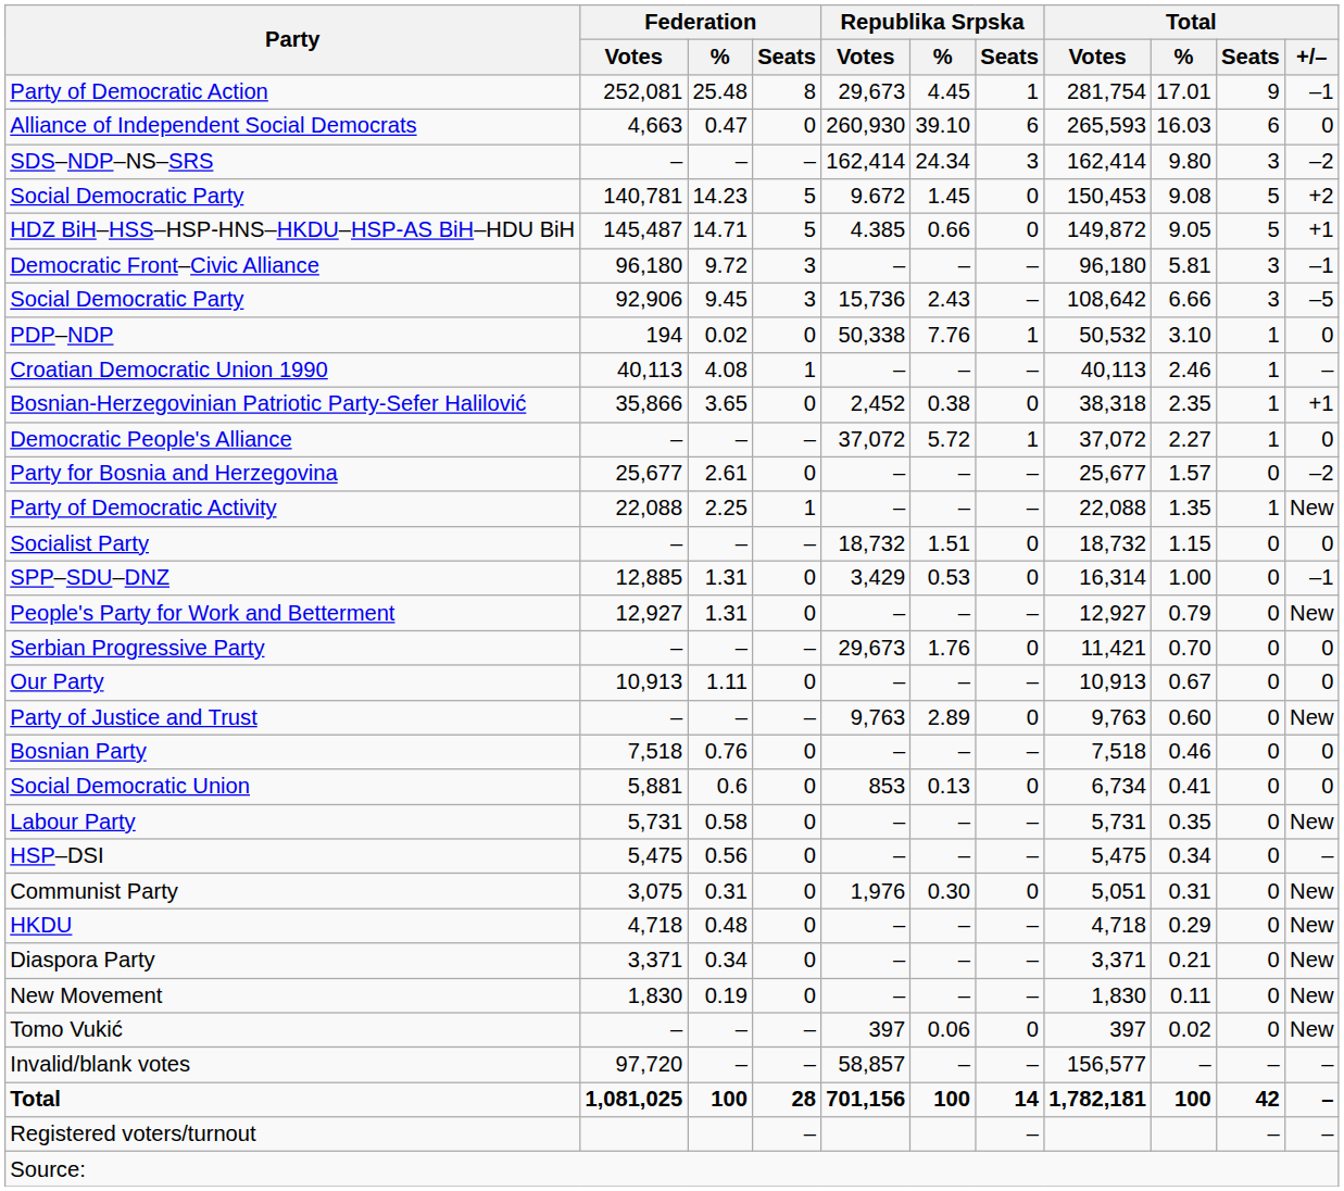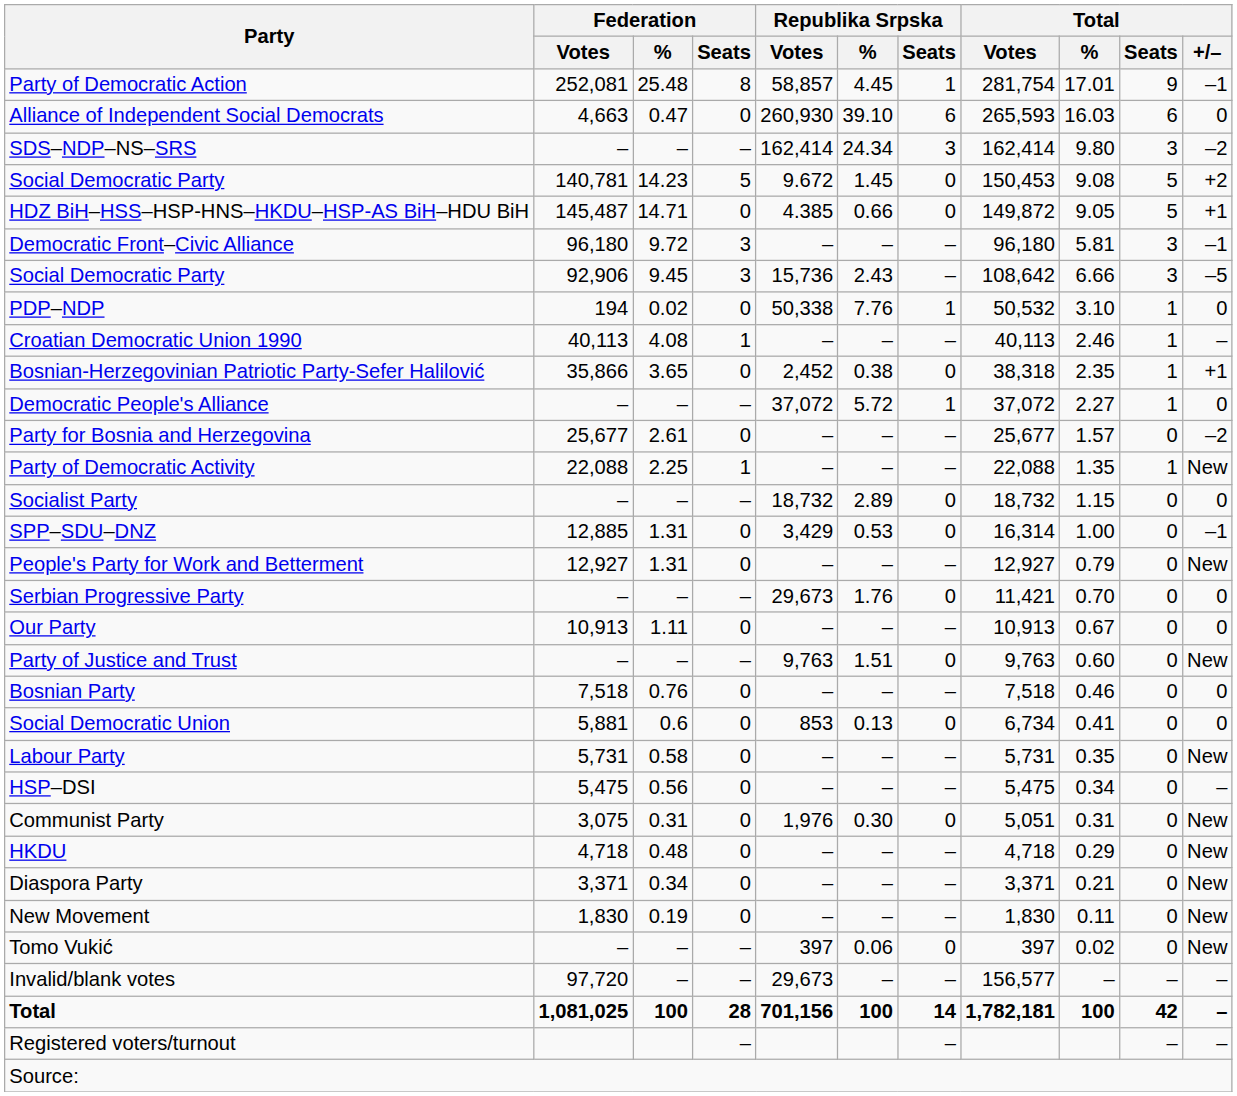 <table class=wikitable style=text-align:right>
 <tr>
 <th rowspan=2>Party</th>
 <th colspan=3>Federation</th>
 <th colspan=3>Republika Srpska</th>
 <th colspan=4>Total</th>
 </tr>
 <tr>
 <th>Votes</th>
 <th>%</th>
 <th>Seats</th>
 <th>Votes</th>
 <th>%</th>
 <th>Seats</th>
 <th>Votes</th>
 <th>%</th>
 <th>Seats</th>
 <th>+/–</th>
 </tr>
 <tr>
 <td align=left><a href='#'>Party of Democratic Action</a></td>
 <td>252,081</td>
 <td>25.48</td>
 <td>8</td>
-<td>29,673</td>
+<td>58,857</td>
 <td>4.45</td>
 <td>1</td>
 <td>281,754</td>
 <td>17.01</td>
 <td>9</td>
 <td>–1</td>
 </tr>
 <tr>
 <td align=left><a href='#'>Alliance of Independent Social Democrats</a></td>
 <td>4,663</td>
 <td>0.47</td>
 <td>0</td>
 <td>260,930</td>
 <td>39.10</td>
 <td>6</td>
 <td>265,593</td>
 <td>16.03</td>
 <td>6</td>
 <td>0</td>
 </tr>
 <tr>
 <td align=left><a href='#'>SDS</a>–<a href='#'>NDP</a>–NS–<a href='#'>SRS</a></td>
 <td>–</td>
 <td>–</td>
 <td>–</td>
 <td>162,414</td>
 <td>24.34</td>
 <td>3</td>
 <td>162,414</td>
 <td>9.80</td>
 <td>3</td>
 <td>–2</td>
 </tr>
 <tr>
 <td align=left><a href='#'>Social Democratic Party</a></td>
 <td>140,781</td>
 <td>14.23</td>
 <td>5</td>
 <td>9.672</td>
 <td>1.45</td>
 <td>0</td>
 <td>150,453</td>
 <td>9.08</td>
 <td>5</td>
 <td>+2</td>
 </tr>
 <tr>
 <td align=left><a href='#'>HDZ BiH</a>–<a href='#'>HSS</a>–HSP-HNS–<a href='#'>HKDU</a>–<a href='#'>HSP-AS BiH</a>–HDU BiH</td>
 <td>145,487</td>
 <td>14.71</td>
-<td>5</td>
+<td>0</td>
 <td>4.385</td>
 <td>0.66</td>
 <td>0</td>
 <td>149,872</td>
 <td>9.05</td>
 <td>5</td>
 <td>+1</td>
 </tr>
 <tr>
 <td align=left><a href='#'>Democratic Front</a>–<a href='#'>Civic Alliance</a></td>
 <td>96,180</td>
 <td>9.72</td>
 <td>3</td>
 <td>–</td>
 <td>–</td>
 <td>–</td>
 <td>96,180</td>
 <td>5.81</td>
 <td>3</td>
 <td>–1</td>
 </tr>
 <tr>
 <td align=left><a href='#'>Social Democratic Party</a></td>
 <td>92,906</td>
 <td>9.45</td>
 <td>3</td>
 <td>15,736</td>
 <td>2.43</td>
 <td>–</td>
 <td>108,642</td>
 <td>6.66</td>
 <td>3</td>
 <td>–5</td>
 </tr>
 <tr>
 <td align=left><a href='#'>PDP</a>–<a href='#'>NDP</a></td>
 <td>194</td>
 <td>0.02</td>
 <td>0</td>
 <td>50,338</td>
 <td>7.76</td>
 <td>1</td>
 <td>50,532</td>
 <td>3.10</td>
 <td>1</td>
 <td>0</td>
 </tr>
 <tr>
 <td align=left><a href='#'>Croatian Democratic Union 1990</a></td>
 <td>40,113</td>
 <td>4.08</td>
 <td>1</td>
 <td>–</td>
 <td>–</td>
 <td>–</td>
 <td>40,113</td>
 <td>2.46</td>
 <td>1</td>
 <td>–</td>
 </tr>
 <tr>
 <td align=left><a href='#'>Bosnian-Herzegovinian Patriotic Party-Sefer Halilović</a></td>
 <td>35,866</td>
 <td>3.65</td>
 <td>0</td>
 <td>2,452</td>
 <td>0.38</td>
 <td>0</td>
 <td>38,318</td>
 <td>2.35</td>
 <td>1</td>
 <td>+1</td>
 </tr>
 <tr>
 <td align=left><a href='#'>Democratic People's Alliance</a></td>
 <td>–</td>
 <td>–</td>
 <td>–</td>
 <td>37,072</td>
 <td>5.72</td>
 <td>1</td>
 <td>37,072</td>
 <td>2.27</td>
 <td>1</td>
 <td>0</td>
 </tr>
 <tr>
 <td align=left><a href='#'>Party for Bosnia and Herzegovina</a></td>
 <td>25,677</td>
 <td>2.61</td>
 <td>0</td>
 <td>–</td>
 <td>–</td>
 <td>–</td>
 <td>25,677</td>
 <td>1.57</td>
 <td>0</td>
 <td>–2</td>
 </tr>
 <tr>
 <td align=left><a href='#'>Party of Democratic Activity</a></td>
 <td>22,088</td>
 <td>2.25</td>
 <td>1</td>
 <td>–</td>
 <td>–</td>
 <td>–</td>
 <td>22,088</td>
 <td>1.35</td>
 <td>1</td>
 <td>New</td>
 </tr>
 <tr>
 <td align=left><a href='#'>Socialist Party</a></td>
 <td>–</td>
 <td>–</td>
 <td>–</td>
 <td>18,732</td>
-<td>1.51</td>
+<td>2.89</td>
 <td>0</td>
 <td>18,732</td>
 <td>1.15</td>
 <td>0</td>
 <td>0</td>
 </tr>
 <tr>
 <td align=left><a href='#'>SPP</a>–<a href='#'>SDU</a>–<a href='#'>DNZ</a></td>
 <td>12,885</td>
 <td>1.31</td>
 <td>0</td>
 <td>3,429</td>
 <td>0.53</td>
 <td>0</td>
 <td>16,314</td>
 <td>1.00</td>
 <td>0</td>
 <td>–1</td>
 </tr>
 <tr>
 <td align=left><a href='#'>People's Party for Work and Betterment</a></td>
 <td>12,927</td>
 <td>1.31</td>
 <td>0</td>
 <td>–</td>
 <td>–</td>
 <td>–</td>
 <td>12,927</td>
 <td>0.79</td>
 <td>0</td>
 <td>New</td>
 </tr>
 <tr>
 <td align=left><a href='#'>Serbian Progressive Party</a></td>
 <td>–</td>
 <td>–</td>
 <td>–</td>
 <td>29,673</td>
 <td>1.76</td>
 <td>0</td>
 <td>11,421</td>
 <td>0.70</td>
 <td>0</td>
 <td>0</td>
 </tr>
 <tr>
 <td align=left><a href='#'>Our Party</a></td>
 <td>10,913</td>
 <td>1.11</td>
 <td>0</td>
 <td>–</td>
 <td>–</td>
 <td>–</td>
 <td>10,913</td>
 <td>0.67</td>
 <td>0</td>
 <td>0</td>
 </tr>
 <tr>
 <td align=left><a href='#'>Party of Justice and Trust</a></td>
 <td>–</td>
 <td>–</td>
 <td>–</td>
 <td>9,763</td>
-<td>2.89</td>
+<td>1.51</td>
 <td>0</td>
 <td>9,763</td>
 <td>0.60</td>
 <td>0</td>
 <td>New</td>
 </tr>
 <tr>
 <td align=left><a href='#'>Bosnian Party</a></td>
 <td>7,518</td>
 <td>0.76</td>
 <td>0</td>
 <td>–</td>
 <td>–</td>
 <td>–</td>
 <td>7,518</td>
 <td>0.46</td>
 <td>0</td>
 <td>0</td>
 </tr>
 <tr>
 <td align=left><a href='#'>Social Democratic Union</a></td>
 <td>5,881</td>
 <td>0.6</td>
 <td>0</td>
 <td>853</td>
 <td>0.13</td>
 <td>0</td>
 <td>6,734</td>
 <td>0.41</td>
 <td>0</td>
 <td>0</td>
 </tr>
 <tr>
 <td align=left><a href='#'>Labour Party</a></td>
 <td>5,731</td>
 <td>0.58</td>
 <td>0</td>
 <td>–</td>
 <td>–</td>
 <td>–</td>
 <td>5,731</td>
 <td>0.35</td>
 <td>0</td>
 <td>New</td>
 </tr>
 <tr>
 <td align=left><a href='#'>HSP</a>–DSI</td>
 <td>5,475</td>
 <td>0.56</td>
 <td>0</td>
 <td>–</td>
 <td>–</td>
 <td>–</td>
 <td>5,475</td>
 <td>0.34</td>
 <td>0</td>
 <td>–</td>
 </tr>
 <tr>
 <td align=left>Communist Party</td>
 <td>3,075</td>
 <td>0.31</td>
 <td>0</td>
 <td>1,976</td>
 <td>0.30</td>
 <td>0</td>
 <td>5,051</td>
 <td>0.31</td>
 <td>0</td>
 <td>New</td>
 </tr>
 <tr>
 <td align=left><a href='#'>HKDU</a></td>
 <td>4,718</td>
 <td>0.48</td>
 <td>0</td>
 <td>–</td>
 <td>–</td>
 <td>–</td>
 <td>4,718</td>
 <td>0.29</td>
 <td>0</td>
 <td>New</td>
 </tr>
 <tr>
 <td align=left>Diaspora Party</td>
 <td>3,371</td>
 <td>0.34</td>
 <td>0</td>
 <td>–</td>
 <td>–</td>
 <td>–</td>
 <td>3,371</td>
 <td>0.21</td>
 <td>0</td>
 <td>New</td>
 </tr>
 <tr>
 <td align=left>New Movement</td>
 <td>1,830</td>
 <td>0.19</td>
 <td>0</td>
 <td>–</td>
 <td>–</td>
 <td>–</td>
 <td>1,830</td>
 <td>0.11</td>
 <td>0</td>
 <td>New</td>
 </tr>
 <tr>
 <td align=left>Tomo Vukić</td>
 <td>–</td>
 <td>–</td>
 <td>–</td>
 <td>397</td>
 <td>0.06</td>
 <td>0</td>
 <td>397</td>
 <td>0.02</td>
 <td>0</td>
 <td>New</td>
 </tr>
 <tr>
 <td align=left>Invalid/blank votes</td>
 <td>97,720</td>
 <td>–</td>
 <td>–</td>
-<td>58,857</td>
+<td>29,673</td>
 <td>–</td>
 <td>–</td>
 <td>156,577</td>
 <td>–</td>
 <td>–</td>
 <td>–</td>
 </tr>
 <tr>
 <td align=left><strong>Total</strong></td>
 <td><strong>1,081,025</strong></td>
 <td><strong>100</strong></td>
 <td><strong>28</strong></td>
 <td><strong>701,156</strong></td>
 <td><strong>100</strong></td>
 <td><strong>14</strong></td>
 <td><strong>1,782,181</strong></td>
 <td><strong>100</strong></td>
 <td><strong>42</strong></td>
 <td><strong>–</strong></td>
 </tr>
 <tr>
 <td align=left>Registered voters/turnout</td>
 <td></td>
 <td></td>
 <td>–</td>
 <td></td>
 <td></td>
 <td>–</td>
 <td></td>
 <td></td>
 <td>–</td>
 <td>–</td>
 </tr>
 <tr>
 <td align=left colspan=13>Source: </td>
 </tr>
 </table>
